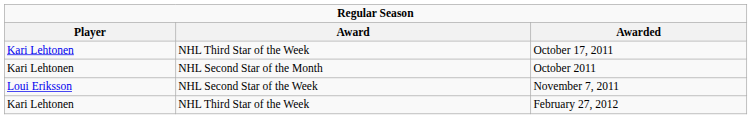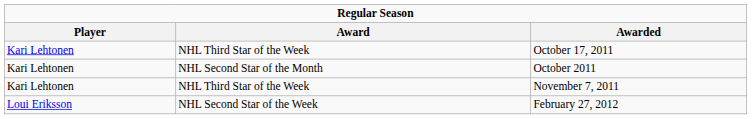 <table class="wikitable" width="52%">
 <tr>
 <td colspan="10" align="center"><strong>Regular Season</strong></td>
 </tr>
 <tr>
 <th>Player</th>
 <th>Award</th>
 <th>Awarded</th>
 </tr>
 <tr>
 <td><a href='#'>Kari Lehtonen</a></td>
 <td>NHL Third Star of the Week</td>
 <td>October 17, 2011</td>
 </tr>
 <tr>
 <td>Kari Lehtonen</td>
 <td>NHL Second Star of the Month</td>
 <td>October 2011</td>
 </tr>
 <tr>
-<td><a href='#'>Loui Eriksson</a></td>
-<td>NHL Second Star of the Week</td>
+<td>Kari Lehtonen</td>
+<td>NHL Third Star of the Week</td>
 <td>November 7, 2011</td>
 </tr>
 <tr>
-<td>Kari Lehtonen</td>
-<td>NHL Third Star of the Week</td>
+<td><a href='#'>Loui Eriksson</a></td>
+<td>NHL Second Star of the Week</td>
 <td>February 27, 2012</td>
 </tr>
 </table>
